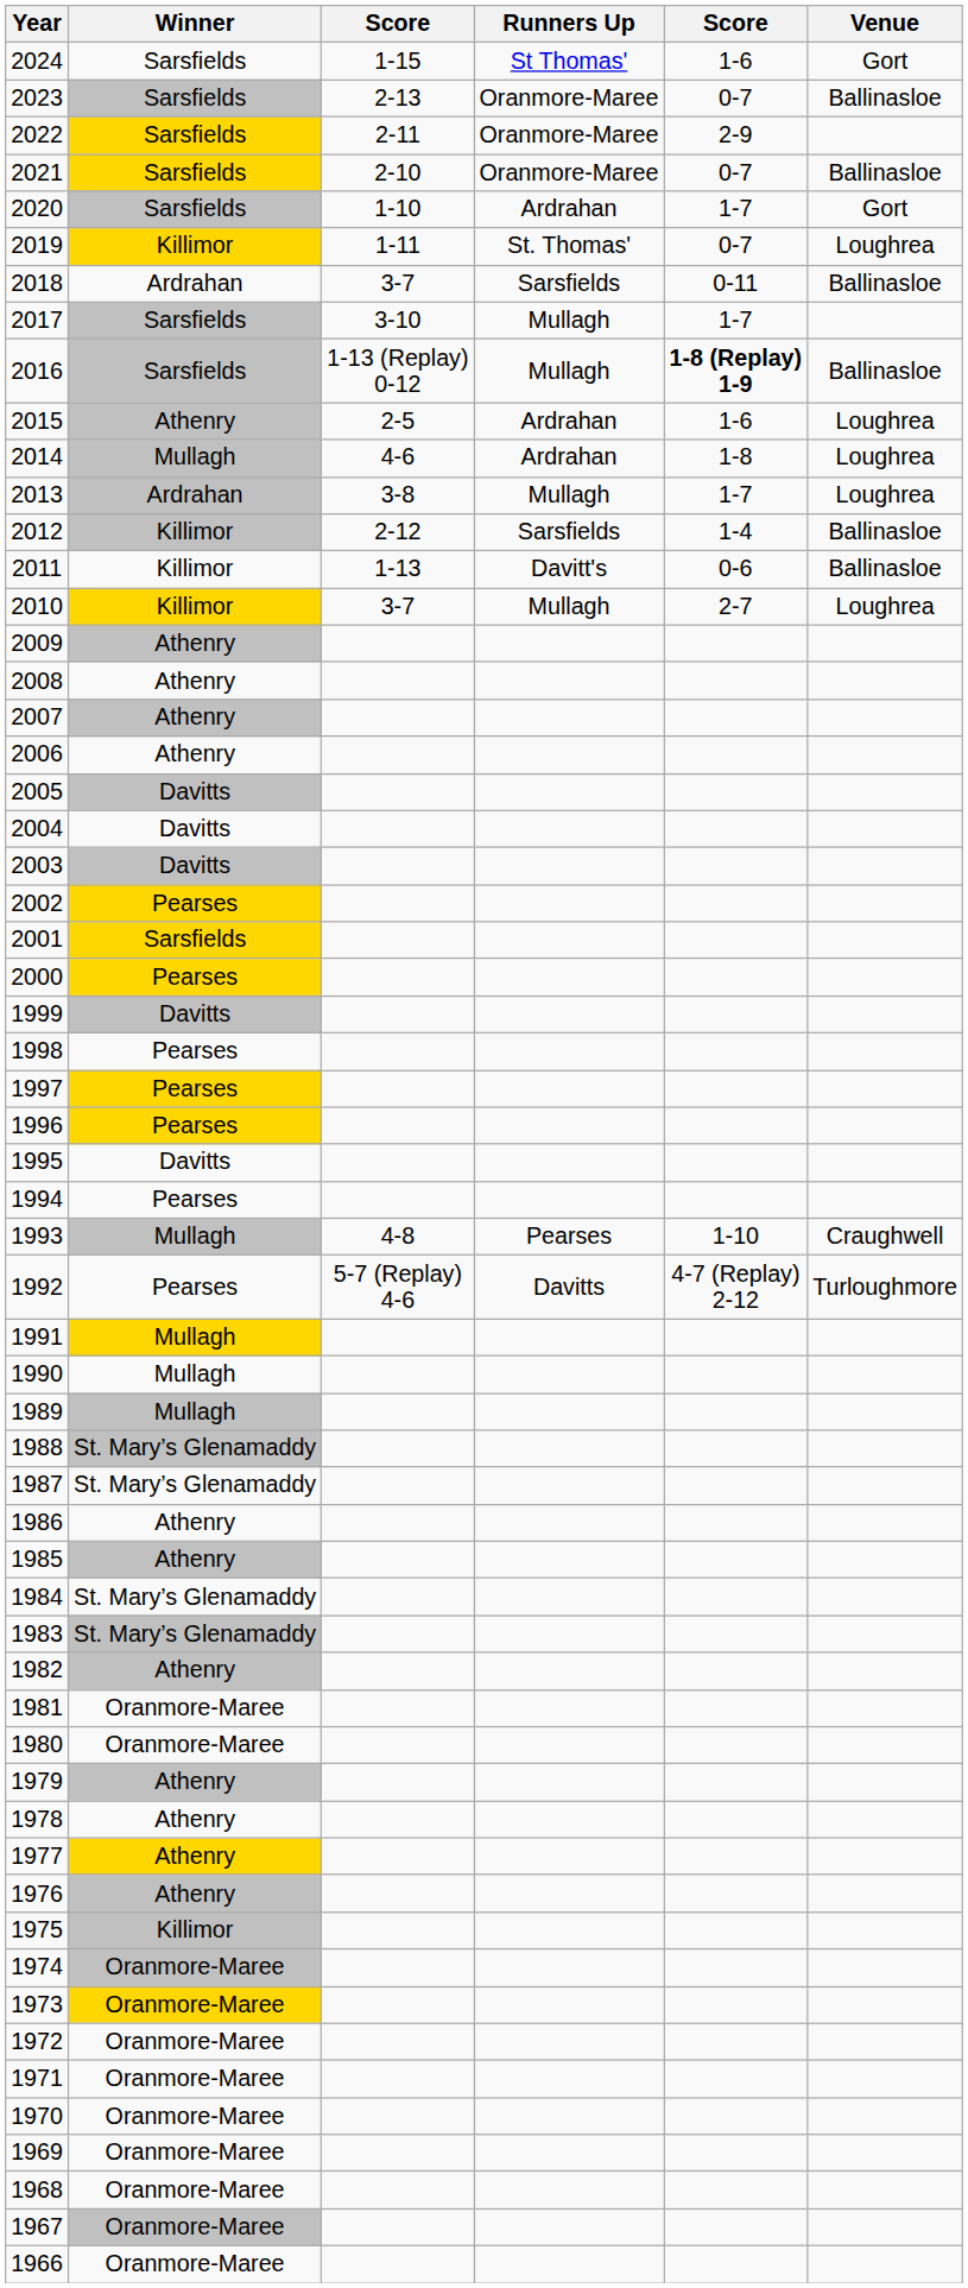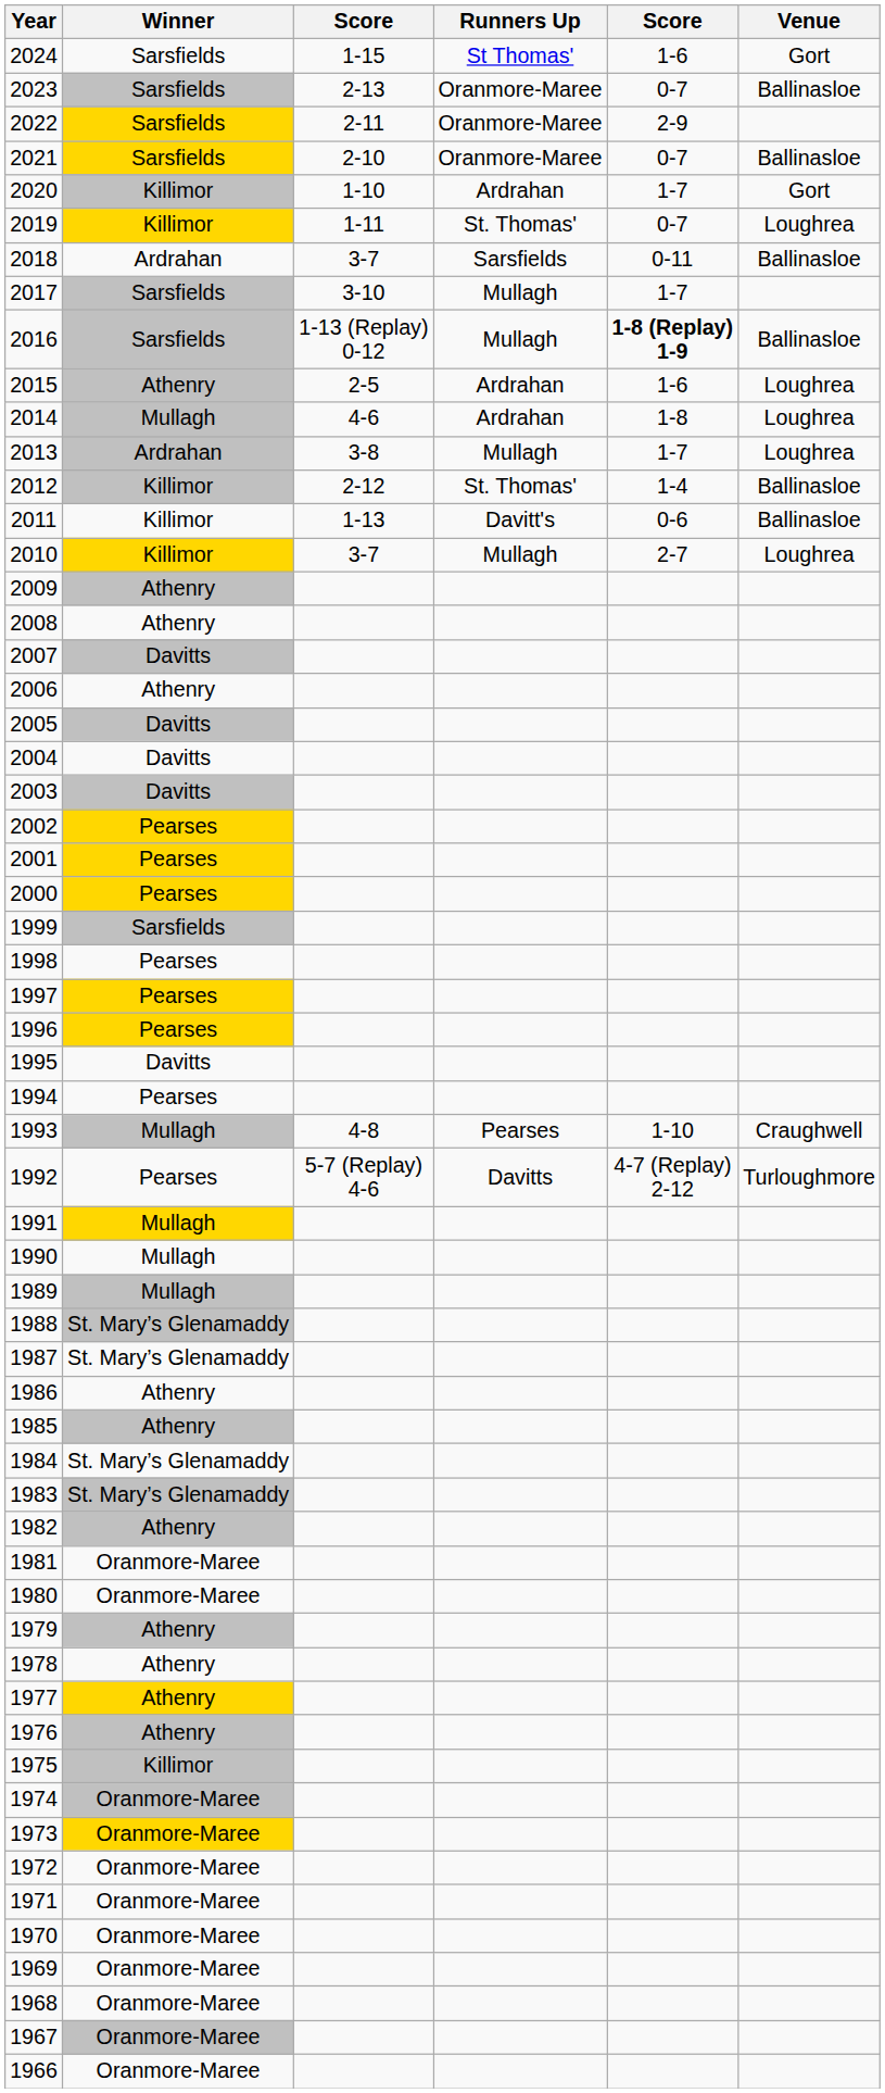 <table class="wikitable sortable" style="text-align:center;">
 <tr>
 <th>Year</th>
 <th>Winner</th>
 <th>Score</th>
 <th>Runners Up</th>
 <th>Score</th>
 <th>Venue</th>
 </tr>
 <tr>
 <td>2024</td>
 <td>Sarsfields</td>
 <td>1-15</td>
 <td><a href='#'>St Thomas'</a></td>
 <td>1-6</td>
 <td>Gort</td>
 </tr>
 <tr>
 <td>2023</td>
 <td style="background-color:#C0C0C0">Sarsfields</td>
 <td>2-13</td>
 <td>Oranmore-Maree</td>
 <td>0-7</td>
 <td>Ballinasloe</td>
 </tr>
 <tr>
 <td>2022</td>
 <td style="background-color:#FFD700">Sarsfields</td>
 <td>2-11</td>
 <td>Oranmore-Maree</td>
 <td>2-9</td>
 <td></td>
 </tr>
 <tr>
 <td>2021</td>
 <td style="background-color:#FFD700">Sarsfields</td>
 <td>2-10</td>
 <td>Oranmore-Maree</td>
 <td>0-7</td>
 <td>Ballinasloe</td>
 </tr>
 <tr>
 <td>2020</td>
-<td style="background-color:#C0C0C0">Sarsfields</td>
+<td style="background-color:#C0C0C0">Killimor</td>
 <td>1-10</td>
 <td>Ardrahan</td>
 <td>1-7</td>
 <td>Gort</td>
 </tr>
 <tr>
 <td>2019</td>
 <td style="background-color:#FFD700">Killimor</td>
 <td>1-11</td>
 <td>St. Thomas'</td>
 <td>0-7</td>
 <td>Loughrea</td>
 </tr>
 <tr>
 <td>2018</td>
 <td>Ardrahan</td>
 <td>3-7</td>
 <td>Sarsfields</td>
 <td>0-11</td>
 <td>Ballinasloe</td>
 </tr>
 <tr>
 <td>2017</td>
 <td style="background-color:#C0C0C0">Sarsfields</td>
 <td>3-10</td>
 <td>Mullagh</td>
 <td>1-7</td>
 <td></td>
 </tr>
 <tr>
 <td>2016</td>
 <td style="background-color:#C0C0C0">Sarsfields</td>
 <td>1-13 (Replay)<br>0-12</td>
 <td>Mullagh</td>
 <td><strong>1-8 (Replay)<br>1-9</strong></td>
 <td>Ballinasloe</td>
 </tr>
 <tr>
 <td>2015</td>
 <td style="background-color:#C0C0C0">Athenry</td>
 <td>2-5</td>
 <td>Ardrahan</td>
 <td>1-6</td>
 <td>Loughrea</td>
 </tr>
 <tr>
 <td>2014</td>
 <td style="background-color:#C0C0C0">Mullagh</td>
 <td>4-6</td>
 <td>Ardrahan</td>
 <td>1-8</td>
 <td>Loughrea</td>
 </tr>
 <tr>
 <td>2013</td>
 <td style="background-color:#C0C0C0">Ardrahan</td>
 <td>3-8</td>
 <td>Mullagh</td>
 <td>1-7</td>
 <td>Loughrea</td>
 </tr>
 <tr>
 <td>2012</td>
 <td style="background-color:#C0C0C0">Killimor</td>
 <td>2-12</td>
-<td>Sarsfields</td>
+<td>St. Thomas'</td>
 <td>1-4</td>
 <td>Ballinasloe</td>
 </tr>
 <tr>
 <td>2011</td>
 <td>Killimor</td>
 <td>1-13</td>
 <td>Davitt's</td>
 <td>0-6</td>
 <td>Ballinasloe</td>
 </tr>
 <tr>
 <td>2010</td>
 <td style="background-color:#FFD700">Killimor</td>
 <td>3-7</td>
 <td>Mullagh</td>
 <td>2-7</td>
 <td>Loughrea</td>
 </tr>
 <tr>
 <td>2009</td>
 <td style="background-color:#C0C0C0">Athenry</td>
 <td></td>
 <td></td>
 <td></td>
 <td></td>
 </tr>
 <tr>
 <td>2008</td>
 <td>Athenry</td>
 <td></td>
 <td></td>
 <td></td>
 <td></td>
 </tr>
 <tr>
 <td>2007</td>
-<td style="background-color:#C0C0C0">Athenry</td>
+<td style="background-color:#C0C0C0">Davitts</td>
 <td></td>
 <td></td>
 <td></td>
 <td></td>
 </tr>
 <tr>
 <td>2006</td>
 <td>Athenry</td>
 <td></td>
 <td></td>
 <td></td>
 <td></td>
 </tr>
 <tr>
 <td>2005</td>
 <td style="background-color:#C0C0C0">Davitts</td>
 <td></td>
 <td></td>
 <td></td>
 <td></td>
 </tr>
 <tr>
 <td>2004</td>
 <td>Davitts</td>
 <td></td>
 <td></td>
 <td></td>
 <td></td>
 </tr>
 <tr>
 <td>2003</td>
 <td style="background-color:#C0C0C0">Davitts</td>
 <td></td>
 <td></td>
 <td></td>
 <td></td>
 </tr>
 <tr>
 <td>2002</td>
 <td style="background-color:#FFD700">Pearses</td>
 <td></td>
 <td></td>
 <td></td>
 <td></td>
 </tr>
 <tr>
 <td>2001</td>
-<td style="background-color:#FFD700">Sarsfields</td>
+<td style="background-color:#FFD700">Pearses</td>
 <td></td>
 <td></td>
 <td></td>
 <td></td>
 </tr>
 <tr>
 <td>2000</td>
 <td style="background-color:#FFD700">Pearses</td>
 <td></td>
 <td></td>
 <td></td>
 <td></td>
 </tr>
 <tr>
 <td>1999</td>
-<td style="background-color:#C0C0C0">Davitts</td>
+<td style="background-color:#C0C0C0">Sarsfields</td>
 <td></td>
 <td></td>
 <td></td>
 <td></td>
 </tr>
 <tr>
 <td>1998</td>
 <td>Pearses</td>
 <td></td>
 <td></td>
 <td></td>
 <td></td>
 </tr>
 <tr>
 <td>1997</td>
 <td style="background-color:#FFD700">Pearses</td>
 <td></td>
 <td></td>
 <td></td>
 <td></td>
 </tr>
 <tr>
 <td>1996</td>
 <td style="background-color:#FFD700">Pearses</td>
 <td></td>
 <td></td>
 <td></td>
 <td></td>
 </tr>
 <tr>
 <td>1995</td>
 <td>Davitts</td>
 <td></td>
 <td></td>
 <td></td>
 <td></td>
 </tr>
 <tr>
 <td>1994</td>
 <td>Pearses</td>
 <td></td>
 <td></td>
 <td></td>
 <td></td>
 </tr>
 <tr>
 <td>1993</td>
 <td style="background-color:#C0C0C0">Mullagh</td>
 <td>4-8</td>
 <td>Pearses</td>
 <td>1-10</td>
 <td>Craughwell</td>
 </tr>
 <tr>
 <td>1992</td>
 <td>Pearses</td>
 <td>5-7 (Replay)<br>4-6</td>
 <td>Davitts</td>
 <td>4-7 (Replay)<br>2-12</td>
 <td>Turloughmore</td>
 </tr>
 <tr>
 <td>1991</td>
 <td style="background-color:#FFD700">Mullagh</td>
 <td></td>
 <td></td>
 <td></td>
 <td></td>
 </tr>
 <tr>
 <td>1990</td>
 <td>Mullagh</td>
 <td></td>
 <td></td>
 <td></td>
 <td></td>
 </tr>
 <tr>
 <td>1989</td>
 <td style="background-color:#C0C0C0">Mullagh</td>
 <td></td>
 <td></td>
 <td></td>
 <td></td>
 </tr>
 <tr>
 <td>1988</td>
 <td style="background-color:#C0C0C0">St. Mary’s Glenamaddy</td>
 <td></td>
 <td></td>
 <td></td>
 <td></td>
 </tr>
 <tr>
 <td>1987</td>
 <td>St. Mary’s Glenamaddy</td>
 <td></td>
 <td></td>
 <td></td>
 <td></td>
 </tr>
 <tr>
 <td>1986</td>
 <td>Athenry</td>
 <td></td>
 <td></td>
 <td></td>
 <td></td>
 </tr>
 <tr>
 <td>1985</td>
 <td style="background-color:#C0C0C0">Athenry</td>
 <td></td>
 <td></td>
 <td></td>
 <td></td>
 </tr>
 <tr>
 <td>1984</td>
 <td>St. Mary’s Glenamaddy</td>
 <td></td>
 <td></td>
 <td></td>
 <td></td>
 </tr>
 <tr>
 <td>1983</td>
 <td style="background-color:#C0C0C0">St. Mary’s Glenamaddy</td>
 <td></td>
 <td></td>
 <td></td>
 <td></td>
 </tr>
 <tr>
 <td>1982</td>
 <td style="background-color:#C0C0C0">Athenry</td>
 <td></td>
 <td></td>
 <td></td>
 <td></td>
 </tr>
 <tr>
 <td>1981</td>
 <td>Oranmore-Maree</td>
 <td></td>
 <td></td>
 <td></td>
 <td></td>
 </tr>
 <tr>
 <td>1980</td>
 <td>Oranmore-Maree</td>
 <td></td>
 <td></td>
 <td></td>
 <td></td>
 </tr>
 <tr>
 <td>1979</td>
 <td style="background-color:#C0C0C0">Athenry</td>
 <td></td>
 <td></td>
 <td></td>
 <td></td>
 </tr>
 <tr>
 <td>1978</td>
 <td>Athenry</td>
 <td></td>
 <td></td>
 <td></td>
 <td></td>
 </tr>
 <tr>
 <td>1977</td>
 <td style="background-color:#FFD700">Athenry</td>
 <td></td>
 <td></td>
 <td></td>
 <td></td>
 </tr>
 <tr>
 <td>1976</td>
 <td style="background-color:#C0C0C0">Athenry</td>
 <td></td>
 <td></td>
 <td></td>
 <td></td>
 </tr>
 <tr>
 <td>1975</td>
 <td style="background-color:#C0C0C0">Killimor</td>
 <td></td>
 <td></td>
 <td></td>
 <td></td>
 </tr>
 <tr>
 <td>1974</td>
 <td style="background-color:#C0C0C0">Oranmore-Maree</td>
 <td></td>
 <td></td>
 <td></td>
 <td></td>
 </tr>
 <tr>
 <td>1973</td>
 <td style="background-color:#FFD700">Oranmore-Maree</td>
 <td></td>
 <td></td>
 <td></td>
 <td></td>
 </tr>
 <tr>
 <td>1972</td>
 <td>Oranmore-Maree</td>
 <td></td>
 <td></td>
 <td></td>
 <td></td>
 </tr>
 <tr>
 <td>1971</td>
 <td>Oranmore-Maree</td>
 <td></td>
 <td></td>
 <td></td>
 <td></td>
 </tr>
 <tr>
 <td>1970</td>
 <td>Oranmore-Maree</td>
 <td></td>
 <td></td>
 <td></td>
 <td></td>
 </tr>
 <tr>
 <td>1969</td>
 <td>Oranmore-Maree</td>
 <td></td>
 <td></td>
 <td></td>
 <td></td>
 </tr>
 <tr>
 <td>1968</td>
 <td>Oranmore-Maree</td>
 <td></td>
 <td></td>
 <td></td>
 <td></td>
 </tr>
 <tr>
 <td>1967</td>
 <td style="background-color:#C0C0C0">Oranmore-Maree</td>
 <td></td>
 <td></td>
 <td></td>
 <td></td>
 </tr>
 <tr>
 <td>1966</td>
 <td>Oranmore-Maree</td>
 <td></td>
 <td></td>
 <td></td>
 <td></td>
 </tr>
 </table>
